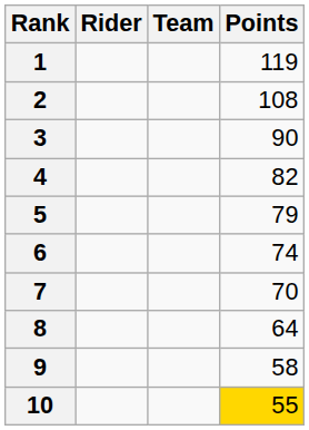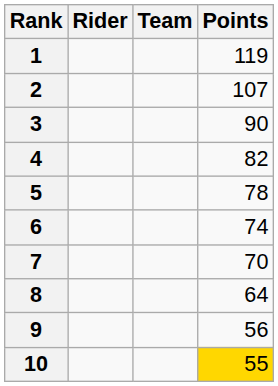 <table class="wikitable">
 <tr>
 <th scope="col">Rank</th>
 <th scope="col">Rider</th>
 <th scope="col">Team</th>
 <th scope="col">Points</th>
 </tr>
 <tr>
 <th scope="row">1</th>
 <td>  </td>
 <td></td>
 <td style="text-align:right;">119</td>
 </tr>
 <tr>
 <th scope="row">2</th>
 <td>  </td>
 <td></td>
-<td style="text-align:right;">108</td>
+<td style="text-align:right;">107</td>
 </tr>
 <tr>
 <th scope="row">3</th>
 <td> </td>
 <td></td>
 <td style="text-align:right;">90</td>
 </tr>
 <tr>
 <th scope="row">4</th>
 <td></td>
 <td></td>
 <td style="text-align:right;">82</td>
 </tr>
 <tr>
 <th scope="row">5</th>
 <td></td>
 <td></td>
-<td style="text-align:right;">79</td>
+<td style="text-align:right;">78</td>
 </tr>
 <tr>
 <th scope="row">6</th>
 <td></td>
 <td></td>
 <td style="text-align:right;">74</td>
 </tr>
 <tr>
 <th scope="row">7</th>
 <td> </td>
 <td></td>
 <td style="text-align:right;">70</td>
 </tr>
 <tr>
 <th scope="row">8</th>
 <td></td>
 <td></td>
 <td style="text-align:right;">64</td>
 </tr>
 <tr>
 <th scope="row">9</th>
 <td></td>
 <td></td>
-<td style="text-align:right;">58</td>
+<td style="text-align:right;">56</td>
 </tr>
 <tr>
 <th scope="row">10</th>
 <td></td>
 <td></td>
 <td style="background: gold; text-align:right;">55</td>
 </tr>
 </table>
